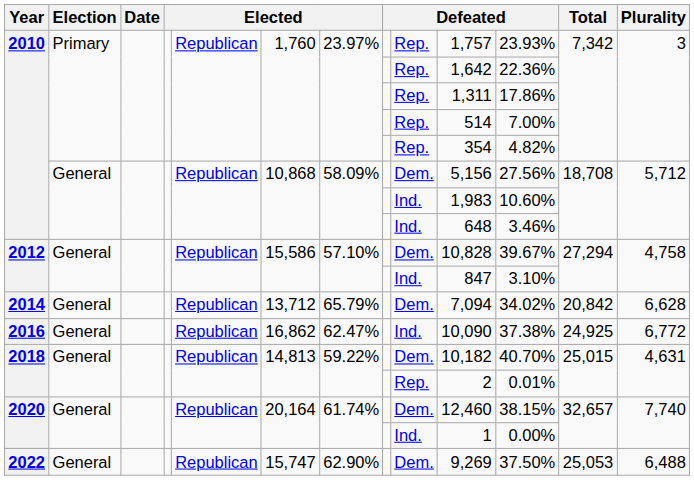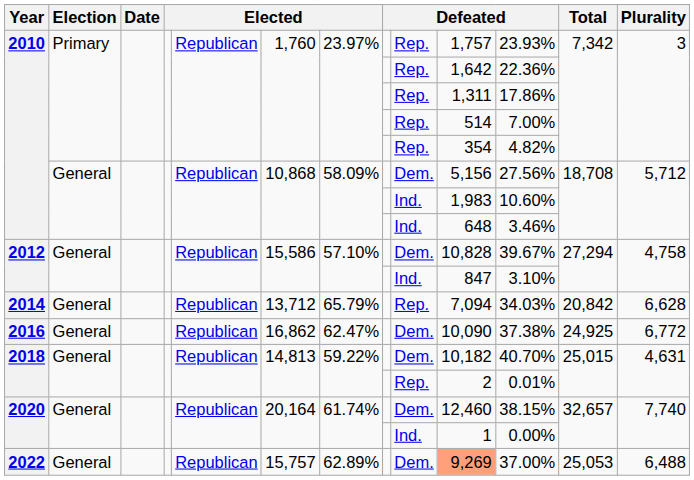 <table class="wikitable">
 <tr>
 <th>Year</th>
 <th>Election</th>
 <th>Date</th>
 <th colspan="4">Elected</th>
 <th colspan="4">Defeated</th>
 <th>Total</th>
 <th>Plurality</th>
 </tr>
 <tr>
 <th rowspan="8" valign="top"><a href='#'>2010</a></th>
 <td rowspan="5" valign="top">Primary</td>
 <td rowspan="5" valign="top"></td>
 <td rowspan="5" valign="top"></td>
 <td rowspan="5" valign="top" ><a href='#'>Republican</a></td>
 <td rowspan="5" valign="top" align="right">1,760</td>
 <td rowspan="5" valign="top" align="right">23.97%</td>
 <td></td>
 <td valign="top" ><a href='#'>Rep.</a></td>
 <td valign="top" align="right">1,757</td>
 <td valign="top" align="right">23.93%</td>
 <td rowspan="5" valign="top" align="right">7,342</td>
 <td rowspan="5" valign="top" align="right">3</td>
 </tr>
 <tr>
 <td></td>
 <td valign="top" ><a href='#'>Rep.</a></td>
 <td valign="top" align="right">1,642</td>
 <td valign="top" align="right">22.36%</td>
 </tr>
 <tr>
 <td></td>
 <td valign="top" ><a href='#'>Rep.</a></td>
 <td valign="top" align="right">1,311</td>
 <td valign="top" align="right">17.86%</td>
 </tr>
 <tr>
 <td></td>
 <td valign="top" ><a href='#'>Rep.</a></td>
 <td valign="top" align="right">514</td>
 <td valign="top" align="right">7.00%</td>
 </tr>
 <tr>
 <td></td>
 <td valign="top" ><a href='#'>Rep.</a></td>
 <td valign="top" align="right">354</td>
 <td valign="top" align="right">4.82%</td>
 </tr>
 <tr>
 <td rowspan="3" valign="top">General</td>
 <td rowspan="3" valign="top"></td>
 <td rowspan="3" valign="top"></td>
 <td rowspan="3" valign="top" ><a href='#'>Republican</a></td>
 <td rowspan="3" valign="top" align="right">10,868</td>
 <td rowspan="3" valign="top" align="right">58.09%</td>
 <td></td>
 <td valign="top" ><a href='#'>Dem.</a></td>
 <td valign="top" align="right">5,156</td>
 <td valign="top" align="right">27.56%</td>
 <td rowspan="3" valign="top" align="right">18,708</td>
 <td rowspan="3" valign="top" align="right">5,712</td>
 </tr>
 <tr>
 <td valign="top"></td>
 <td valign="top" ><a href='#'>Ind.</a></td>
 <td valign="top" align="right">1,983</td>
 <td valign="top" align="right">10.60%</td>
 </tr>
 <tr>
 <td valign="top"></td>
 <td valign="top" ><a href='#'>Ind.</a></td>
 <td valign="top" align="right">648</td>
 <td valign="top" align="right">3.46%</td>
 </tr>
 <tr>
 <th rowspan="2" valign="top"><a href='#'>2012</a></th>
 <td rowspan="2" valign="top">General</td>
 <td rowspan="2" valign="top"></td>
 <td rowspan="2" valign="top"></td>
 <td rowspan="2" valign="top" ><a href='#'>Republican</a></td>
 <td rowspan="2" valign="top" align="right">15,586</td>
 <td rowspan="2" valign="top" align="right">57.10%</td>
 <td valign="top"></td>
 <td valign="top" ><a href='#'>Dem.</a></td>
 <td valign="top" align="right">10,828</td>
 <td valign="top" align="right">39.67%</td>
 <td rowspan="2" valign="top" align="right">27,294</td>
 <td rowspan="2" valign="top" align="right">4,758</td>
 </tr>
 <tr>
 <td></td>
 <td valign="top" ><a href='#'>Ind.</a></td>
 <td valign="top" align="right">847</td>
 <td valign="top" align="right">3.10%</td>
 </tr>
 <tr>
 <th><a href='#'>2014</a></th>
 <td valign="top">General</td>
 <td valign="top"></td>
 <td valign="top"></td>
 <td valign="top" ><a href='#'>Republican</a></td>
 <td valign="top" align="right">13,712</td>
 <td valign="top" align="right">65.79%</td>
 <td></td>
-<td valign="top" ><a href='#'>Dem.</a></td>
+<td valign="top" ><a href='#'>Rep.</a></td>
 <td valign="top" align="right">7,094</td>
-<td valign="top" align="right">34.02%</td>
+<td valign="top" align="right">34.03%</td>
 <td valign="top" align="right">20,842</td>
 <td valign="top" align="right">6,628</td>
 </tr>
 <tr>
 <th valign="top"><a href='#'>2016</a></th>
 <td valign="top">General</td>
 <td valign="top"></td>
 <td valign="top"></td>
 <td valign="top" ><a href='#'>Republican</a></td>
 <td valign="top" align="right">16,862</td>
 <td valign="top" align="right">62.47%</td>
 <td></td>
-<td valign="top" ><a href='#'>Ind.</a></td>
+<td valign="top" ><a href='#'>Dem.</a></td>
 <td valign="top" align="right">10,090</td>
 <td valign="top" align="right">37.38%</td>
 <td valign="top" align="right">24,925</td>
 <td valign="top" align="right">6,772</td>
 </tr>
 <tr>
 <th rowspan="2" valign="top"><a href='#'>2018</a></th>
 <td rowspan="2" valign="top">General</td>
 <td rowspan="2" valign="top"></td>
 <td rowspan="2" valign="top"></td>
 <td rowspan="2" valign="top" ><a href='#'>Republican</a></td>
 <td rowspan="2" valign="top" align="right">14,813</td>
 <td rowspan="2" valign="top" align="right">59.22%</td>
 <td valign="top"></td>
 <td valign="top" ><a href='#'>Dem.</a></td>
 <td valign="top" align="right">10,182</td>
 <td valign="top" align="right">40.70%</td>
 <td rowspan="2" valign="top" align="right">25,015</td>
 <td rowspan="2" valign="top" align="right">4,631</td>
 </tr>
 <tr>
 <td></td>
 <td valign="top" ><a href='#'>Rep.</a></td>
 <td valign="top" align="right">2</td>
 <td valign="top" align="right">0.01%</td>
 </tr>
 <tr>
 <th rowspan="2" valign="top"><a href='#'>2020</a></th>
 <td rowspan="2" valign="top">General</td>
 <td rowspan="2" valign="top"></td>
 <td rowspan="2" valign="top"></td>
 <td rowspan="2" valign="top" ><a href='#'>Republican</a></td>
 <td rowspan="2" valign="top" align="right">20,164</td>
 <td rowspan="2" valign="top" align="right">61.74%</td>
 <td valign="top"></td>
 <td valign="top" ><a href='#'>Dem.</a></td>
 <td valign="top" align="right">12,460</td>
 <td valign="top" align="right">38.15%</td>
 <td rowspan="2" valign="top" align="right">32,657</td>
 <td rowspan="2" valign="top" align="right">7,740</td>
 </tr>
 <tr>
 <td></td>
 <td valign="top" ><a href='#'>Ind.</a></td>
 <td valign="top" align="right">1</td>
 <td valign="top" align="right">0.00%</td>
 </tr>
 <tr>
 <th valign="top"><a href='#'>2022</a></th>
 <td valign="top">General</td>
 <td valign="top"></td>
 <td valign="top"></td>
 <td valign="top" ><a href='#'>Republican</a></td>
-<td valign="top" align="right">15,747</td>
-<td valign="top" align="right">62.90%</td>
+<td valign="top" align="right">15,757</td>
+<td valign="top" align="right">62.89%</td>
 <td valign="top"></td>
 <td valign="top" ><a href='#'>Dem.</a></td>
-<td valign="top" align="right">9,269</td>
-<td valign="top" align="right">37.50%</td>
+<td valign="top" align="right" style="background: lightsalmon;">9,269</td>
+<td valign="top" align="right">37.00%</td>
 <td valign="top" align="right">25,053</td>
 <td valign="top" align="right">6,488</td>
 </tr>
 </table>
